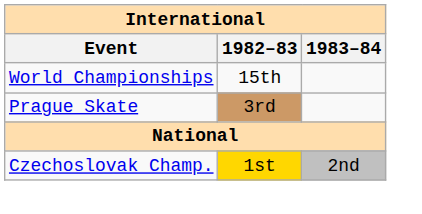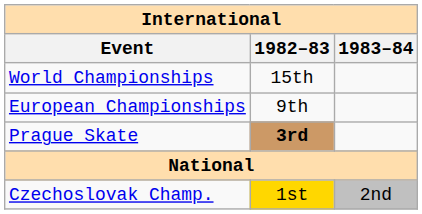 <table class="wikitable" style="text-align:center">
 <tr>
 <th style="background-color: #ffdead; " colspan=3 align=center>International</th>
 </tr>
 <tr>
 <th>Event</th>
 <th>1982–83</th>
 <th>1983–84</th>
 </tr>
 <tr>
 <td align=left><a href='#'>World Championships</a></td>
 <td>15th</td>
 <td></td>
 </tr>
 <tr>
+<td align=left><a href='#'>European Championships</a></td>
+<td>9th</td>
+<td></td>
+</tr>
+<tr>
 <td align=left><a href='#'>Prague Skate</a></td>
-<td bgcolor=cc9966>3rd</td>
+<td bgcolor=cc9966><strong>3rd</strong></td>
 <td></td>
 </tr>
 <tr>
 <th style="background-color: #ffdead; " colspan=3 align=center>National</th>
 </tr>
 <tr>
 <td align=left><a href='#'>Czechoslovak Champ.</a></td>
 <td bgcolor=gold>1st</td>
 <td bgcolor=silver>2nd</td>
 </tr>
 </table>
